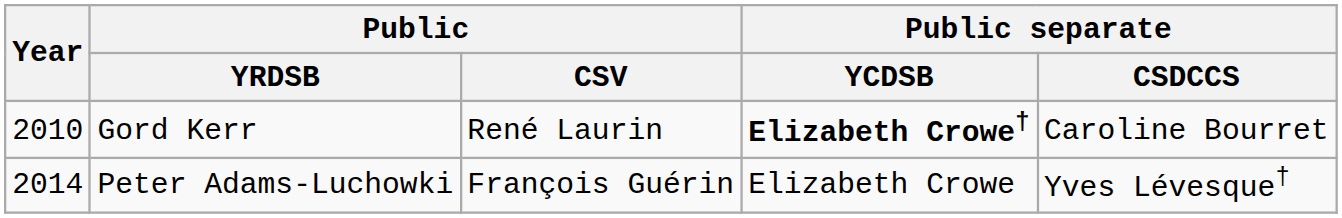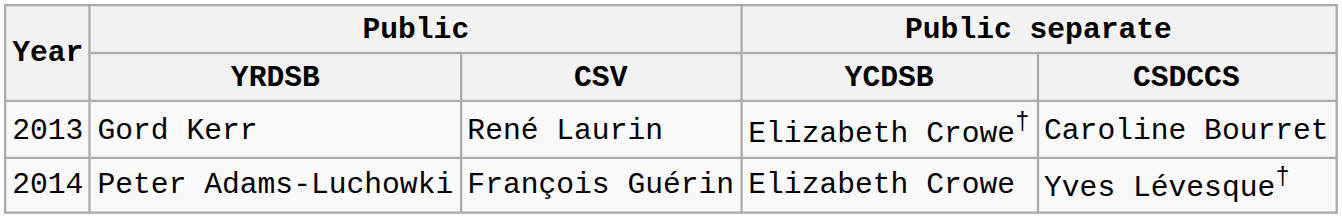 <table class="wikitable">
 <tr>
 <th rowspan="2">Year</th>
 <th colspan="2">Public</th>
 <th colspan="2">Public separate</th>
 </tr>
 <tr>
 <th>YRDSB</th>
 <th>CSV</th>
 <th>YCDSB</th>
 <th>CSDCCS</th>
 </tr>
 <tr>
-<td>2010</td>
+<td>2013</td>
 <td>Gord Kerr</td>
 <td>René Laurin</td>
-<td><strong>Elizabeth Crowe<sup>†</sup></strong></td>
+<td>Elizabeth Crowe<sup>†</sup></td>
 <td>Caroline Bourret</td>
 </tr>
 <tr>
 <td>2014</td>
 <td>Peter Adams-Luchowki</td>
 <td>François Guérin</td>
 <td>Elizabeth Crowe</td>
 <td>Yves Lévesque<sup>†</sup></td>
 </tr>
 </table>
